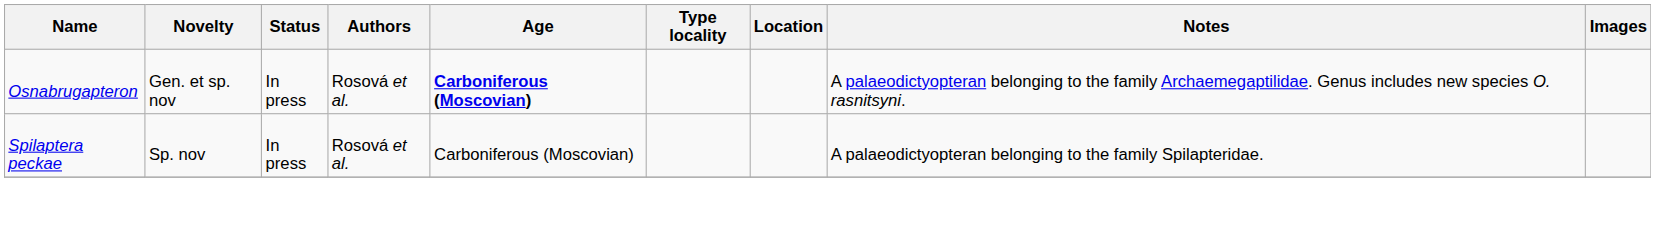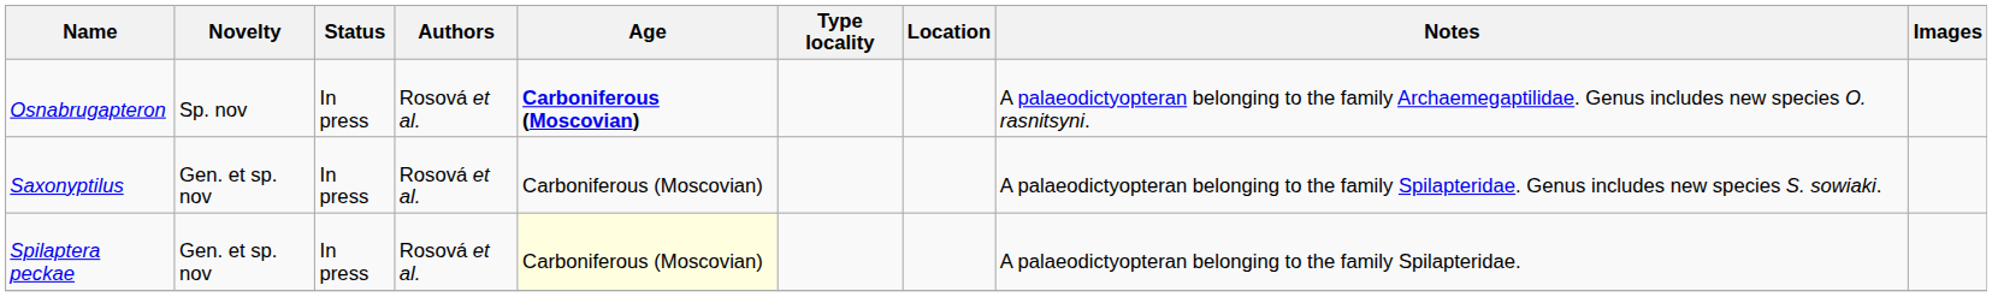 <table class="wikitable sortable" align="center" width="100%">
 <tr>
 <th>Name</th>
 <th>Novelty</th>
 <th>Status</th>
 <th>Authors</th>
 <th>Age</th>
 <th>Type locality</th>
 <th>Location</th>
 <th>Notes</th>
 <th>Images</th>
 </tr>
 <tr>
 <td><br><em><a href='#'>Osnabrugapteron</a></em></td>
-<td><br>Gen. et sp. nov</td>
+<td><br>Sp. nov</td>
 <td><br>In press</td>
 <td><br>Rosová <em>et al.</em></td>
 <td><strong><br><a href='#'>Carboniferous</a> (<a href='#'>Moscovian</a>)</strong></td>
 <td></td>
 <td><br></td>
 <td><br>A <a href='#'>palaeodictyopteran</a> belonging to the family <a href='#'>Archaemegaptilidae</a>. Genus includes new species <em>O. rasnitsyni</em>.</td>
 <td></td>
 </tr>
 <tr>
-<td><br><em><a href='#'>Spilaptera peckae</a></em></td>
-<td><br>Sp. nov</td>
+<td><br><em><a href='#'>Saxonyptilus</a></em></td>
+<td><br>Gen. et sp. nov</td>
 <td><br>In press</td>
 <td><br>Rosová <em>et al.</em></td>
 <td><br>Carboniferous (Moscovian)</td>
+<td></td>
+<td><br></td>
+<td><br>A palaeodictyopteran belonging to the family <a href='#'>Spilapteridae</a>. Genus includes new species <em>S. sowiaki</em>.</td>
+<td></td>
+</tr>
+<tr>
+<td><br><em><a href='#'>Spilaptera peckae</a></em></td>
+<td><br>Gen. et sp. nov</td>
+<td><br>In press</td>
+<td><br>Rosová <em>et al.</em></td>
+<td style="background: lightyellow;"><br>Carboniferous (Moscovian)</td>
 <td></td>
 <td><br></td>
 <td><br>A palaeodictyopteran belonging to the family Spilapteridae.</td>
 <td></td>
 </tr>
 <tr>
 </tr>
 </table>
